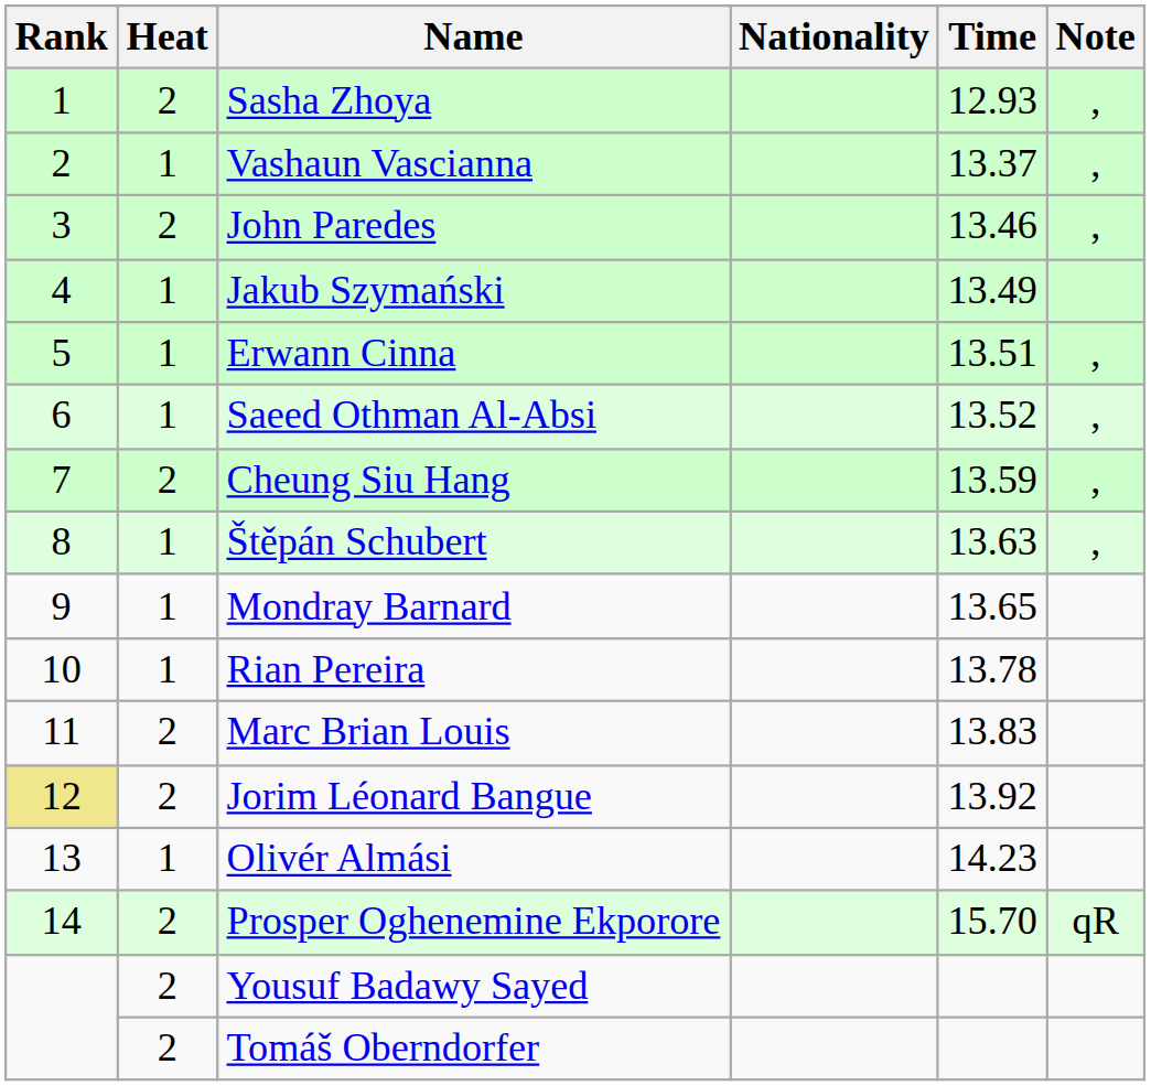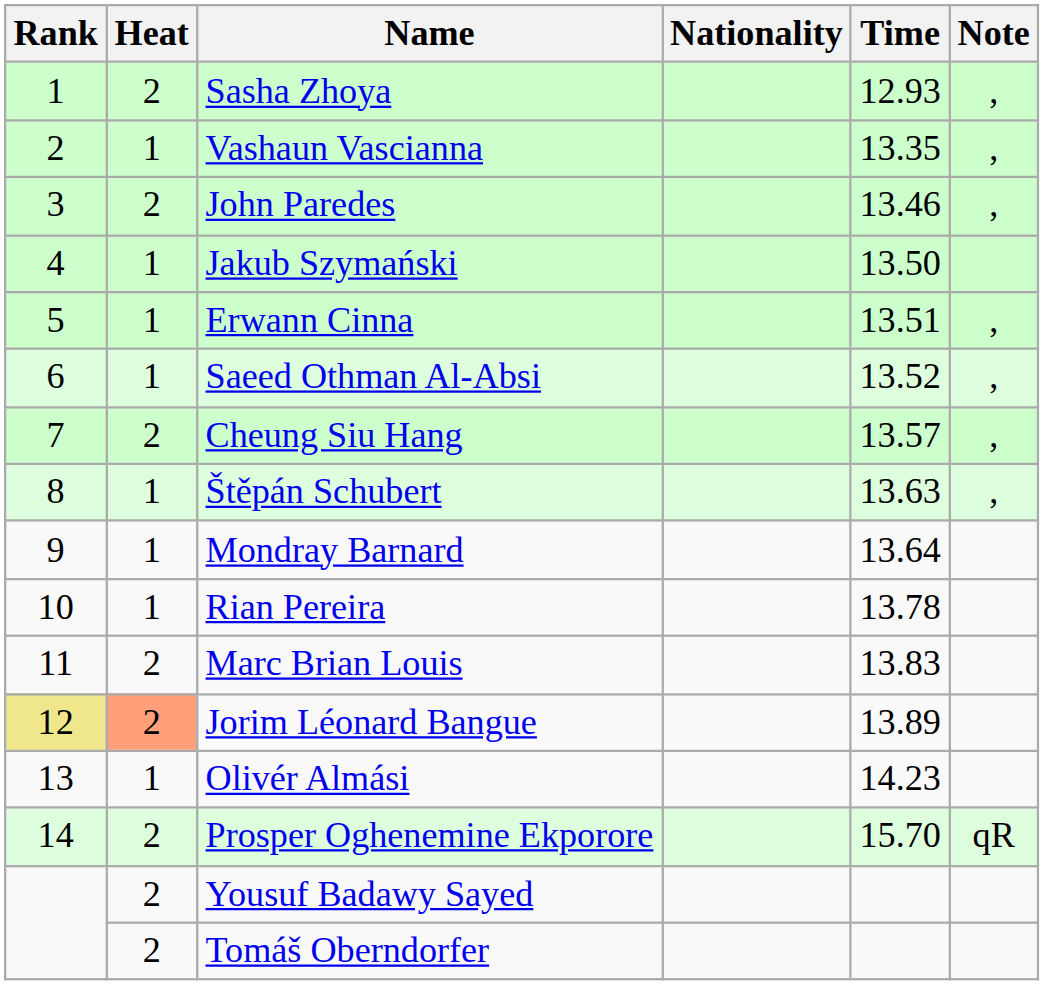 <table class="wikitable sortable" style="text-align:center">
 <tr>
 <th>Rank</th>
 <th>Heat</th>
 <th>Name</th>
 <th>Nationality</th>
 <th>Time</th>
 <th>Note</th>
 </tr>
 <tr bgcolor=ccffcc>
 <td>1</td>
 <td>2</td>
 <td align=left><a href='#'>Sasha Zhoya</a></td>
 <td align=left></td>
 <td>12.93</td>
 <td>, <strong></strong></td>
 </tr>
 <tr bgcolor=ccffcc>
 <td>2</td>
 <td>1</td>
 <td align=left><a href='#'>Vashaun Vascianna</a></td>
 <td align=left></td>
-<td>13.37</td>
+<td>13.35</td>
 <td>, </td>
 </tr>
 <tr bgcolor=ccffcc>
 <td>3</td>
 <td>2</td>
 <td align=left><a href='#'>John Paredes</a></td>
 <td align=left></td>
 <td>13.46</td>
 <td>, </td>
 </tr>
 <tr bgcolor=ccffcc>
 <td>4</td>
 <td>1</td>
 <td align=left><a href='#'>Jakub Szymański</a></td>
 <td align=left></td>
-<td>13.49</td>
+<td>13.50</td>
 <td></td>
 </tr>
 <tr bgcolor=ccffcc>
 <td>5</td>
 <td>1</td>
 <td align=left><a href='#'>Erwann Cinna</a></td>
 <td align=left></td>
 <td>13.51</td>
 <td>, </td>
 </tr>
 <tr bgcolor=ddffdd>
 <td>6</td>
 <td>1</td>
 <td align=left><a href='#'>Saeed Othman Al-Absi</a></td>
 <td align=left></td>
 <td>13.52</td>
 <td>, </td>
 </tr>
 <tr bgcolor=ccffcc>
 <td>7</td>
 <td>2</td>
 <td align=left><a href='#'>Cheung Siu Hang</a></td>
 <td align=left></td>
-<td>13.59</td>
+<td>13.57</td>
 <td>, </td>
 </tr>
 <tr bgcolor=ddffdd>
 <td>8</td>
 <td>1</td>
 <td align=left><a href='#'>Štěpán Schubert</a></td>
 <td align=left></td>
 <td>13.63</td>
 <td>, </td>
 </tr>
 <tr>
 <td>9</td>
 <td>1</td>
 <td align=left><a href='#'>Mondray Barnard</a></td>
 <td align=left></td>
-<td>13.65</td>
+<td>13.64</td>
 <td></td>
 </tr>
 <tr>
 <td>10</td>
 <td>1</td>
 <td align=left><a href='#'>Rian Pereira</a></td>
 <td align=left></td>
 <td>13.78</td>
 <td></td>
 </tr>
 <tr>
 <td>11</td>
 <td>2</td>
 <td align=left><a href='#'>Marc Brian Louis</a></td>
 <td align=left></td>
 <td>13.83</td>
 <td></td>
 </tr>
 <tr>
 <td style="background: khaki;">12</td>
-<td>2</td>
+<td style="background: lightsalmon;">2</td>
 <td align=left><a href='#'>Jorim Léonard Bangue</a></td>
 <td align=left></td>
-<td>13.92</td>
+<td>13.89</td>
 <td></td>
 </tr>
 <tr>
 <td>13</td>
 <td>1</td>
 <td align=left><a href='#'>Olivér Almási</a></td>
 <td align=left></td>
 <td>14.23</td>
 <td></td>
 </tr>
 <tr bgcolor=ddffdd>
 <td>14</td>
 <td>2</td>
 <td align=left><a href='#'>Prosper Oghenemine Ekporore</a></td>
 <td align=left></td>
 <td>15.70</td>
 <td>qR</td>
 </tr>
 <tr>
 <td rowspan=2></td>
 <td>2</td>
 <td align=left><a href='#'>Yousuf Badawy Sayed</a></td>
 <td align=left></td>
 <td></td>
 <td></td>
 </tr>
 <tr>
 <td>2</td>
 <td align=left><a href='#'>Tomáš Oberndorfer</a></td>
 <td align=left></td>
 <td></td>
 <td></td>
 </tr>
 </table>
